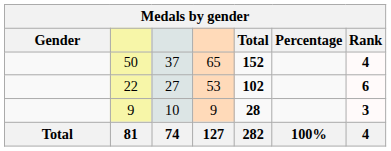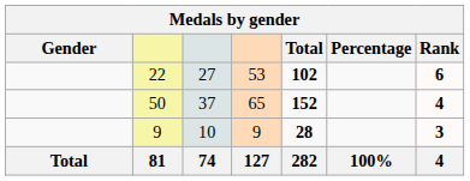 <table class="wikitable" style="font-size:90%; text-align:center">
 <tr style="background:#efefef;">
 <th colspan="7"><strong>Medals by gender</strong></th>
 </tr>
 <tr>
 <th width="100"><strong>Gender</strong></th>
 <th width="35" style="background:#F7F6A8;"></th>
 <th width="35" style="background:#DCE5E5;"></th>
 <th width="35" style="background:#FFDAB9;"></th>
 <th width="30"><strong>Total</strong></th>
 <th width="30"><strong>Percentage</strong></th>
 <th width="30"><strong>Rank</strong></th>
 </tr>
 <tr>
 <td></td>
+<td style="background:#F7F6A8;">22</td>
+<td style="background:#DCE5E5;">27</td>
+<td style="background:#FFDAB9;">53</td>
+<td><strong>102</strong></td>
+<td></td>
+<td style="background:#FFFAFA;"><strong>6</strong></td>
+</tr>
+<tr>
+<td></td>
 <td style="background:#F7F6A8;">50</td>
 <td style="background:#DCE5E5;">37</td>
 <td style="background:#FFDAB9;">65</td>
 <td><strong>152</strong></td>
 <td></td>
 <td style="background:#FFFAFA;"><strong>4</strong></td>
-</tr>
-<tr>
-<td></td>
-<td style="background:#F7F6A8;">22</td>
-<td style="background:#DCE5E5;">27</td>
-<td style="background:#FFDAB9;">53</td>
-<td><strong>102</strong></td>
-<td></td>
-<td style="background:#FFFAFA;"><strong>6</strong></td>
 </tr>
 <tr>
 <td></td>
 <td style="background:#F7F6A8;">9</td>
 <td style="background:#DCE5E5;">10</td>
 <td style="background:#FFDAB9;">9</td>
 <td><strong>28</strong></td>
 <td></td>
 <td style="background:#FFFAFA;"><strong>3</strong></td>
 </tr>
 <tr>
 <th colspan="1"><strong>Total</strong></th>
 <th>81</th>
 <th>74</th>
 <th>127</th>
 <th>282</th>
 <th>100%</th>
 <th>4</th>
 </tr>
 </table>
